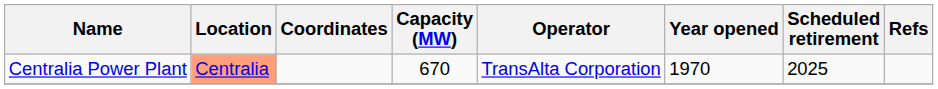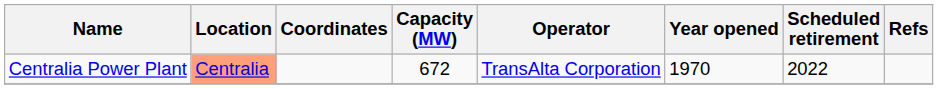 <table class="wikitable sortable">
 <tr>
 <th>Name</th>
 <th>Location</th>
 <th width="12em">Coordinates</th>
 <th>Capacity<br>(<a href='#'>MW</a>)</th>
 <th>Operator</th>
 <th>Year opened</th>
 <th>Scheduled<br>retirement</th>
 <th>Refs</th>
 </tr>
 <tr>
 <td><a href='#'>Centralia Power Plant</a></td>
 <td style="background: lightsalmon;"><a href='#'>Centralia</a></td>
 <td></td>
-<td align=center>670</td>
+<td align=center>672</td>
 <td><a href='#'>TransAlta Corporation</a></td>
 <td>1970</td>
-<td>2025</td>
+<td>2022</td>
 <td></td>
 </tr>
 <tr>
 </tr>
 </table>
